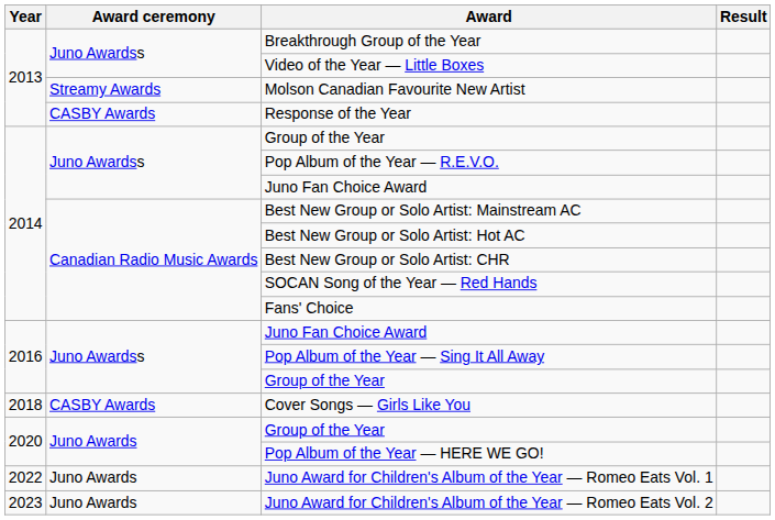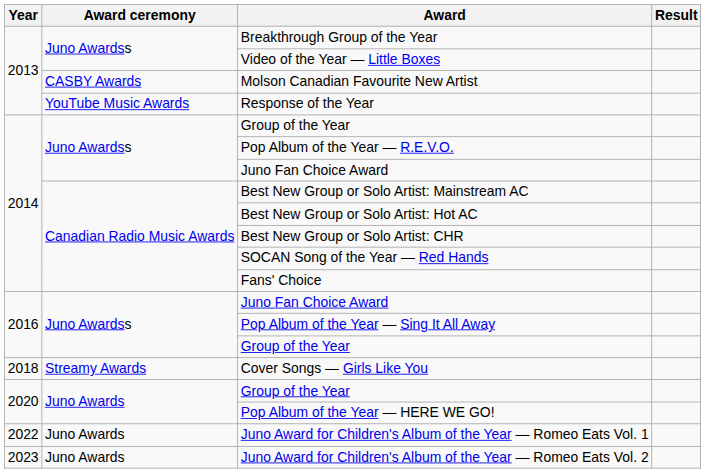 <table class="wikitable">
 <tr style="background:#ccc; text-align:center;">
 <th>Year</th>
 <th>Award ceremony</th>
 <th>Award</th>
 <th>Result</th>
 </tr>
 <tr>
 <td rowspan=4>2013</td>
 <td rowspan=2><a href='#'>Juno Awards</a>s</td>
 <td>Breakthrough Group of the Year</td>
 <td></td>
 </tr>
 <tr>
 <td>Video of the Year — <a href='#'>Little Boxes</a></td>
 <td></td>
 </tr>
 <tr>
-<td><a href='#'>Streamy Awards</a></td>
+<td><a href='#'>CASBY Awards</a></td>
 <td>Molson Canadian Favourite New Artist</td>
 <td></td>
 </tr>
 <tr>
-<td><a href='#'>CASBY Awards</a></td>
+<td><a href='#'>YouTube Music Awards</a></td>
 <td>Response of the Year</td>
 <td></td>
 </tr>
 <tr>
 <td rowspan=8>2014</td>
 <td rowspan=3><a href='#'>Juno Awards</a>s</td>
 <td>Group of the Year</td>
 <td></td>
 </tr>
 <tr>
 <td>Pop Album of the Year — <a href='#'>R.E.V.O.</a></td>
 <td></td>
 </tr>
 <tr>
 <td>Juno Fan Choice Award</td>
 <td></td>
 </tr>
 <tr>
 <td rowspan=5><a href='#'>Canadian Radio Music Awards</a></td>
 <td>Best New Group or Solo Artist: Mainstream AC</td>
 <td></td>
 </tr>
 <tr>
 <td>Best New Group or Solo Artist: Hot AC</td>
 <td></td>
 </tr>
 <tr>
 <td>Best New Group or Solo Artist: CHR</td>
 <td></td>
 </tr>
 <tr>
 <td>SOCAN Song of the Year — <a href='#'>Red Hands</a></td>
 <td></td>
 </tr>
 <tr>
 <td>Fans' Choice</td>
 <td></td>
 </tr>
 <tr>
 <td rowspan=3>2016</td>
 <td rowspan=3><a href='#'>Juno Awards</a>s</td>
 <td><a href='#'>Juno Fan Choice Award</a></td>
 <td></td>
 </tr>
 <tr>
 <td><a href='#'>Pop Album of the Year</a> — <a href='#'>Sing It All Away</a></td>
 <td></td>
 </tr>
 <tr>
 <td><a href='#'>Group of the Year</a></td>
 <td></td>
 </tr>
 <tr>
 <td>2018</td>
-<td><a href='#'>CASBY Awards</a></td>
+<td><a href='#'>Streamy Awards</a></td>
 <td>Cover Songs — <a href='#'>Girls Like You</a></td>
 <td></td>
 </tr>
 <tr>
 <td rowspan=2>2020</td>
 <td rowspan=2><a href='#'>Juno Awards</a></td>
 <td><a href='#'>Group of the Year</a></td>
 <td></td>
 </tr>
 <tr>
 <td><a href='#'>Pop Album of the Year</a> — HERE WE GO!</td>
 <td></td>
 </tr>
 <tr>
 <td>2022</td>
 <td [Juno Awards of 2022>Juno Awards</td>
 <td><a href='#'>Juno Award for Children's Album of the Year</a> — Romeo Eats Vol. 1</td>
 <td></td>
 </tr>
 <tr>
 <td>2023</td>
 <td [Juno Awards of 2023>Juno Awards</td>
 <td><a href='#'>Juno Award for Children's Album of the Year</a> — Romeo Eats Vol. 2</td>
 <td></td>
 </tr>
 </table>
